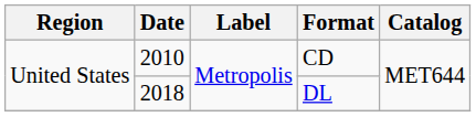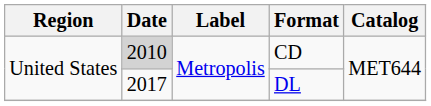 <table class="wikitable">
 <tr>
 <th>Region</th>
 <th>Date</th>
 <th>Label</th>
 <th>Format</th>
 <th>Catalog</th>
 </tr>
 <tr>
 <td rowspan="2">United States</td>
-<td>2010</td>
+<td style="background: lightgrey;">2010</td>
 <td rowspan="2"><a href='#'>Metropolis</a></td>
 <td>CD</td>
 <td rowspan="2">MET644</td>
 </tr>
 <tr>
-<td>2018</td>
+<td>2017</td>
 <td><a href='#'>DL</a></td>
 </tr>
 <tr>
 </tr>
 </table>
